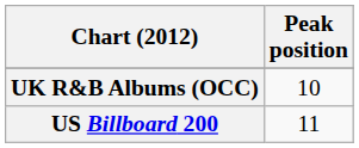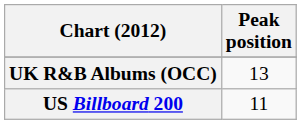 <table class="wikitable plainrowheaders sortable" style="text-align:center;">
 <tr>
 <th>Chart (2012)</th>
 <th>Peak<br>position</th>
 </tr>
 <tr>
 </tr>
 <tr>
 </tr>
 <tr>
 <th scope="row">UK R&B Albums (OCC)</th>
-<td align="center">10</td>
+<td align="center">13</td>
 </tr>
 <tr>
 <th scope="row">US <a href='#'><em>Billboard</em> 200</a></th>
 <td style="text-align:center;">11</td>
 </tr>
 </table>
